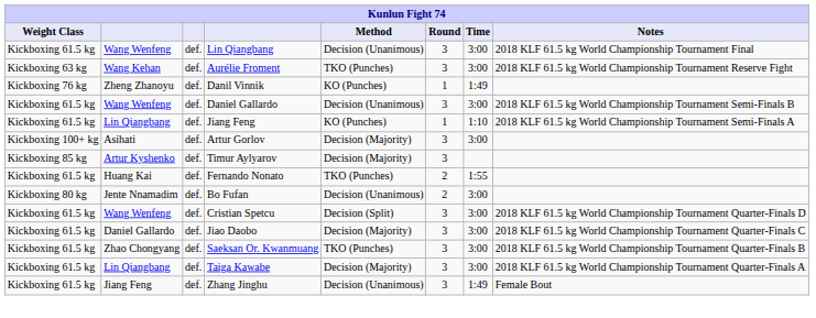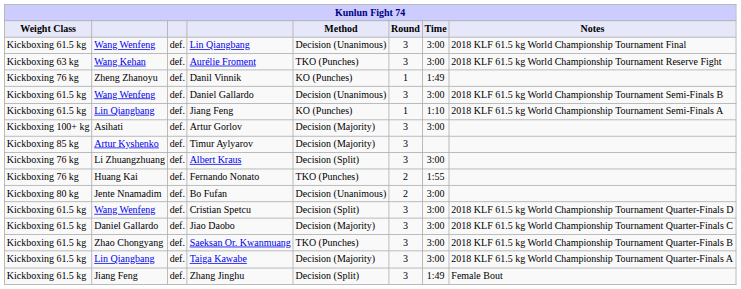 <table class="wikitable" style="font-size: 80%;">
 <tr>
 <th colspan="8" style="background-color: #ccf; color: #000080; text-align: center;"><strong>Kunlun Fight 74</strong></th>
 </tr>
 <tr>
 <th colspan="1" style="background-color: #E6E8FA; color: #000000; text-align: center;">Weight Class</th>
 <th colspan="1" style="background-color: #E6E8FA; color: #000000; text-align: center;"></th>
 <th colspan="1" style="background-color: #E6E8FA; color: #000000; text-align: center;"></th>
 <th colspan="1" style="background-color: #E6E8FA; color: #000000; text-align: center;"></th>
 <th colspan="1" style="background-color: #E6E8FA; color: #000000; text-align: center;">Method</th>
 <th colspan="1" style="background-color: #E6E8FA; color: #000000; text-align: center;">Round</th>
 <th colspan="1" style="background-color: #E6E8FA; color: #000000; text-align: center;">Time</th>
 <th colspan="1" style="background-color: #E6E8FA; color: #000000; text-align: center;">Notes</th>
 </tr>
 <tr>
 <td>Kickboxing 61.5 kg</td>
 <td> <a href='#'>Wang Wenfeng</a></td>
 <td align=center>def.</td>
 <td> <a href='#'>Lin Qiangbang</a></td>
 <td>Decision (Unanimous)</td>
 <td align=center>3</td>
 <td align=center>3:00</td>
 <td>2018 KLF 61.5 kg World Championship Tournament Final</td>
 </tr>
 <tr>
 <td>Kickboxing 63 kg</td>
 <td> <a href='#'>Wang Kehan</a></td>
 <td align=center>def.</td>
 <td> <a href='#'>Aurélie Froment</a></td>
 <td>TKO (Punches)</td>
 <td align=center>3</td>
 <td align=center>3:00</td>
 <td>2018 KLF 61.5 kg World Championship Tournament Reserve Fight</td>
 </tr>
 <tr>
 <td>Kickboxing 76 kg</td>
 <td> Zheng Zhanoyu</td>
 <td align=center>def.</td>
 <td> Danil Vinnik</td>
 <td>KO (Punches)</td>
 <td align=center>1</td>
 <td align=center>1:49</td>
 <td></td>
 </tr>
 <tr>
 <td>Kickboxing 61.5 kg</td>
 <td> <a href='#'>Wang Wenfeng</a></td>
 <td align=center>def.</td>
 <td> Daniel Gallardo</td>
 <td>Decision (Unanimous)</td>
 <td align=center>3</td>
 <td align=center>3:00</td>
 <td>2018 KLF 61.5 kg World Championship Tournament Semi-Finals B</td>
 </tr>
 <tr>
 <td>Kickboxing 61.5 kg</td>
 <td> <a href='#'>Lin Qiangbang</a></td>
 <td align=center>def.</td>
 <td> Jiang Feng</td>
 <td>KO (Punches)</td>
 <td align=center>1</td>
 <td align=center>1:10</td>
 <td>2018 KLF 61.5 kg World Championship Tournament Semi-Finals A</td>
 </tr>
 <tr>
 <td>Kickboxing 100+ kg</td>
 <td> Asihati</td>
 <td align=center>def.</td>
 <td> Artur Gorlov</td>
 <td>Decision (Majority)</td>
 <td align=center>3</td>
 <td align=center>3:00</td>
 <td></td>
 </tr>
 <tr>
 <td>Kickboxing 85 kg</td>
 <td> <a href='#'>Artur Kyshenko</a></td>
 <td align=center>def.</td>
 <td> Timur Aylyarov</td>
 <td>Decision (Majority)</td>
 <td align=center>3</td>
 <td align=center></td>
 <td></td>
 </tr>
 <tr>
-<td>Kickboxing 61.5 kg</td>
+<td>Kickboxing 76 kg</td>
+<td> Li Zhuangzhuang</td>
+<td align=center>def.</td>
+<td> <a href='#'>Albert Kraus</a></td>
+<td>Decision (Split)</td>
+<td align=center>3</td>
+<td align=center>3:00</td>
+<td></td>
+</tr>
+<tr>
+<td>Kickboxing 76 kg</td>
 <td> Huang Kai</td>
 <td align=center>def.</td>
 <td> Fernando Nonato</td>
 <td>TKO (Punches)</td>
 <td align=center>2</td>
 <td align=center>1:55</td>
 <td></td>
 </tr>
 <tr>
 <td>Kickboxing 80 kg</td>
 <td> Jente Nnamadim</td>
 <td align=center>def.</td>
 <td> Bo Fufan</td>
 <td>Decision (Unanimous)</td>
 <td align=center>2</td>
 <td align=center>3:00</td>
 <td></td>
 </tr>
 <tr>
 <td>Kickboxing 61.5 kg</td>
 <td> <a href='#'>Wang Wenfeng</a></td>
 <td align=center>def.</td>
 <td> Cristian Spetcu</td>
 <td>Decision (Split)</td>
 <td align=center>3</td>
 <td align=center>3:00</td>
 <td>2018 KLF 61.5 kg World Championship Tournament Quarter-Finals D</td>
 </tr>
 <tr>
 <td>Kickboxing 61.5 kg</td>
 <td> Daniel Gallardo</td>
 <td align=center>def.</td>
 <td> Jiao Daobo</td>
 <td>Decision (Majority)</td>
 <td align=center>3</td>
 <td align=center>3:00</td>
 <td>2018 KLF 61.5 kg World Championship Tournament Quarter-Finals C</td>
 </tr>
 <tr>
 <td>Kickboxing 61.5 kg</td>
 <td> Zhao Chongyang</td>
 <td align=center>def.</td>
 <td> <a href='#'>Saeksan Or. Kwanmuang</a></td>
 <td>TKO (Punches)</td>
 <td align=center>3</td>
 <td align=center>3:00</td>
 <td>2018 KLF 61.5 kg World Championship Tournament Quarter-Finals B</td>
 </tr>
 <tr>
 <td>Kickboxing 61.5 kg</td>
 <td> <a href='#'>Lin Qiangbang</a></td>
 <td align=center>def.</td>
 <td> <a href='#'>Taiga Kawabe</a></td>
 <td>Decision (Majority)</td>
 <td align=center>3</td>
 <td align=center>3:00</td>
 <td>2018 KLF 61.5 kg World Championship Tournament Quarter-Finals A</td>
 </tr>
 <tr>
 <td>Kickboxing 61.5 kg</td>
 <td> Jiang Feng</td>
 <td align=center>def.</td>
 <td> Zhang Jinghu</td>
-<td>Decision (Unanimous)</td>
+<td>Decision (Split)</td>
 <td align=center>3</td>
 <td align=center>1:49</td>
 <td>Female Bout</td>
 </tr>
 </table>
